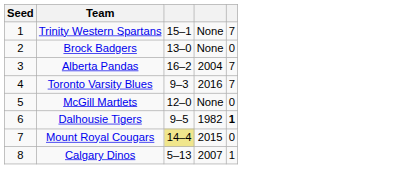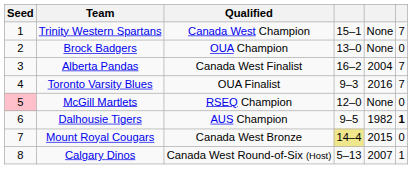 <table class="wikitable sortable" style="text-align: center;">
 <tr bgcolor="#efefef" align=center>
 <th align=left>Seed</th>
 <th align=left>Team</th>
+<th align=left>Qualified</th>
 <th align=left></th>
 <th align=left></th>
 <th align=left></th>
 </tr>
 <tr align=center>
 <td>1</td>
 <td><a href='#'>Trinity Western Spartans</a></td>
+<td><a href='#'>Canada West</a> Champion</td>
 <td>15–1</td>
 <td>None</td>
 <td>7</td>
 </tr>
 <tr align=center>
 <td>2</td>
 <td><a href='#'>Brock Badgers</a></td>
+<td><a href='#'>OUA</a> Champion</td>
 <td>13–0</td>
 <td>None</td>
 <td>0</td>
 </tr>
 <tr align=center>
 <td>3</td>
 <td><a href='#'>Alberta Pandas</a></td>
+<td>Canada West Finalist</td>
 <td>16–2</td>
 <td>2004</td>
 <td>7</td>
 </tr>
 <tr align=center>
 <td>4</td>
 <td><a href='#'>Toronto Varsity Blues</a></td>
+<td>OUA Finalist</td>
 <td>9–3</td>
 <td>2016</td>
 <td>7</td>
 </tr>
 <tr align=center>
-<td>5</td>
+<td style="background: pink;">5</td>
 <td><a href='#'>McGill Martlets</a></td>
+<td><a href='#'>RSEQ</a> Champion</td>
 <td>12–0</td>
 <td>None</td>
 <td>0</td>
 </tr>
 <tr align=center>
 <td>6</td>
 <td><a href='#'>Dalhousie Tigers</a></td>
+<td><a href='#'>AUS</a> Champion</td>
 <td>9–5</td>
 <td>1982</td>
 <td><strong>1</strong></td>
 </tr>
 <tr align=center>
 <td>7</td>
 <td><a href='#'>Mount Royal Cougars</a></td>
+<td>Canada West Bronze</td>
 <td style="background: khaki;">14–4</td>
 <td>2015</td>
 <td>0</td>
 </tr>
 <tr align=center>
 <td>8</td>
 <td><a href='#'>Calgary Dinos</a></td>
+<td>Canada West Round-of-Six <small>(Host)</small></td>
 <td>5–13</td>
 <td>2007</td>
 <td>1</td>
 </tr>
 </table>
